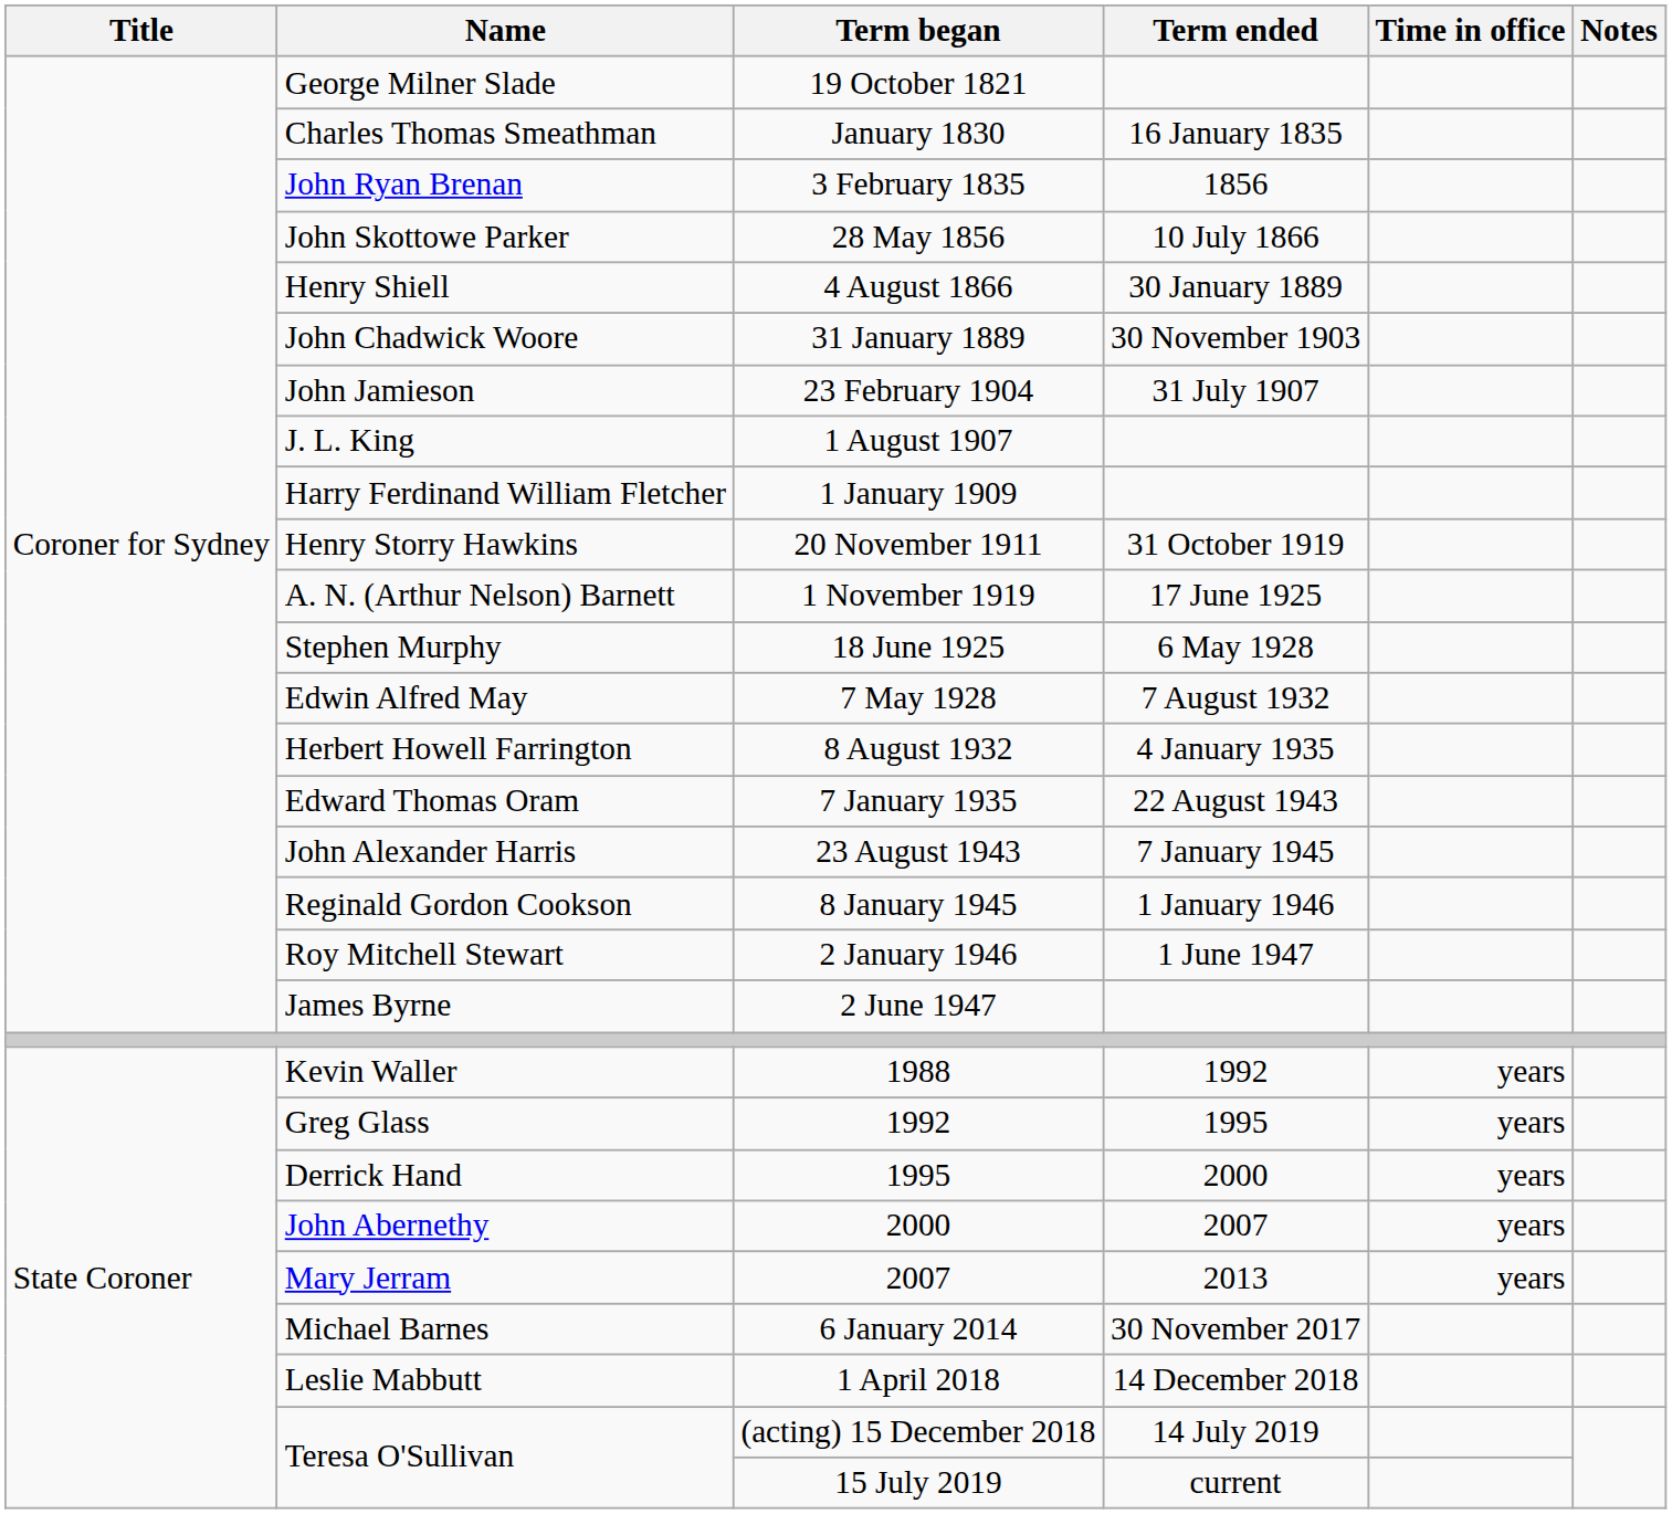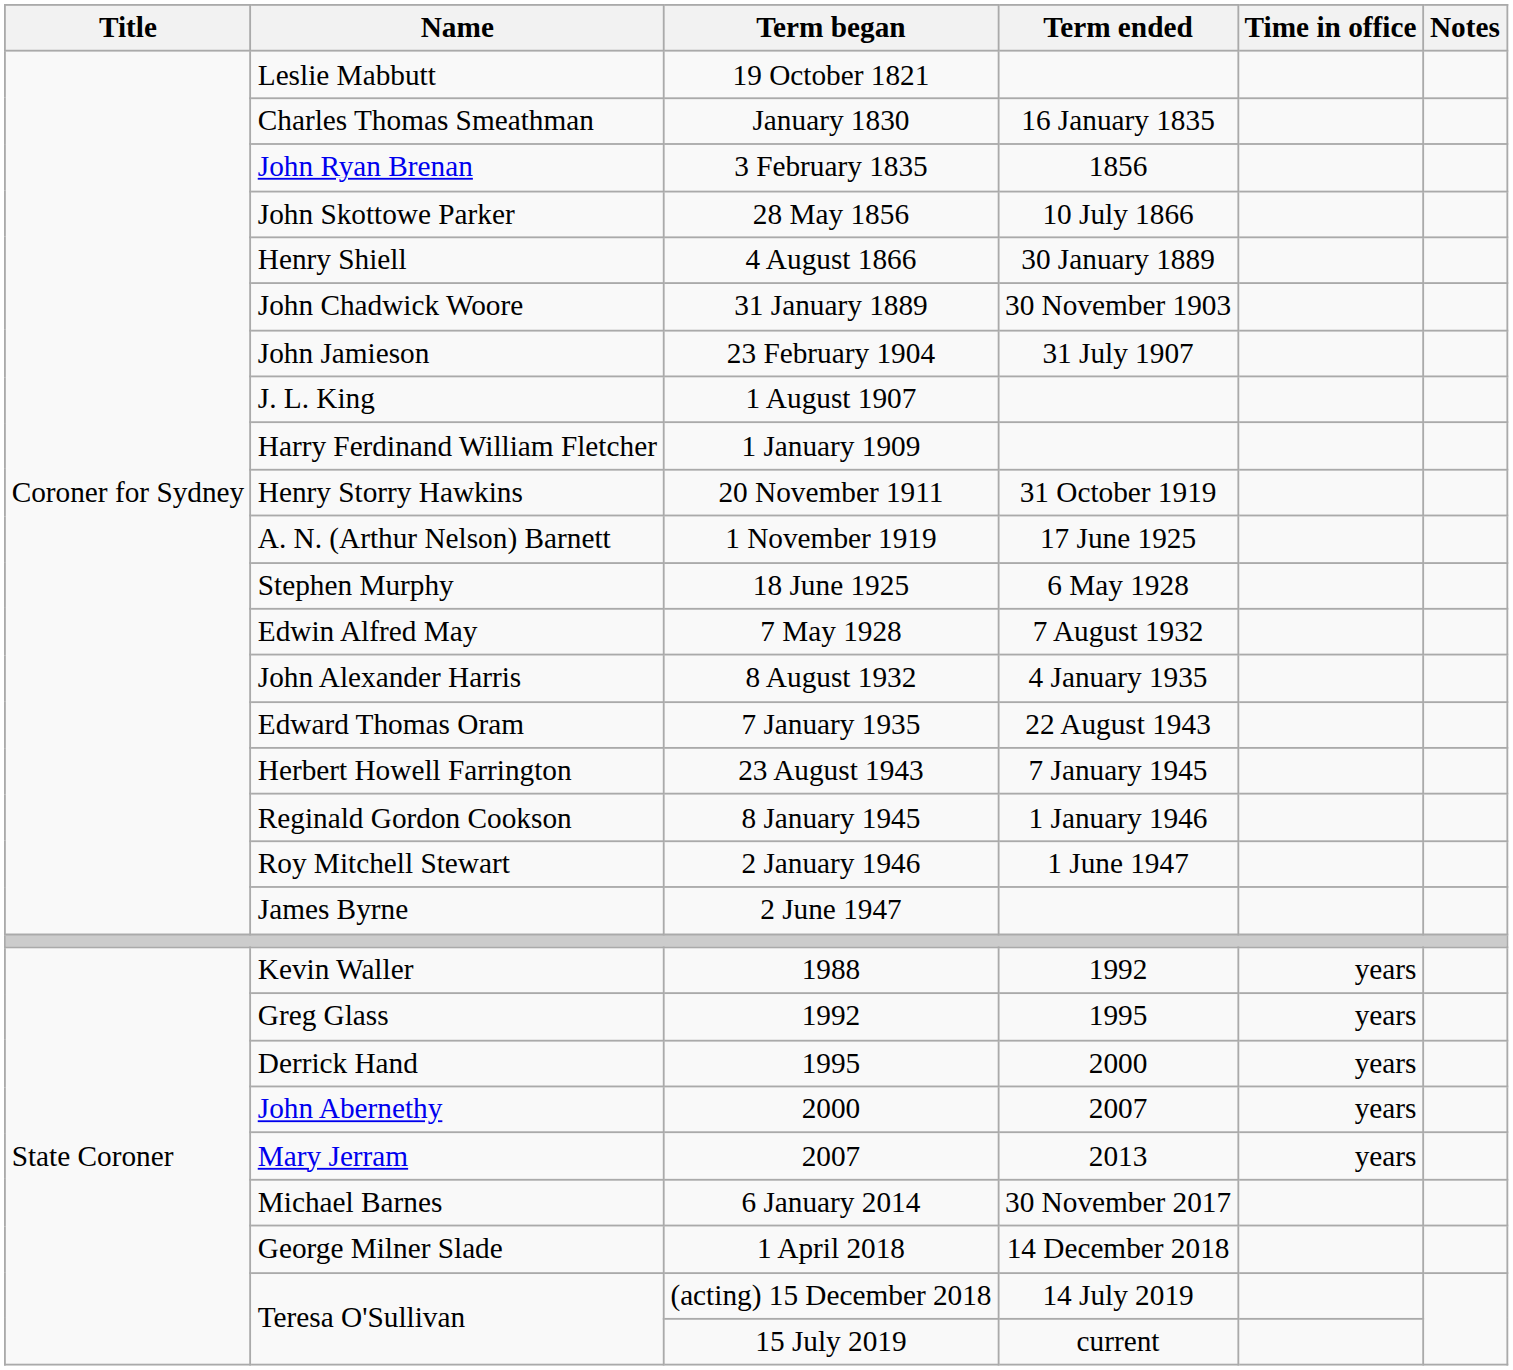 <table class="wikitable">
 <tr>
 <th>Title</th>
 <th>Name</th>
 <th>Term began</th>
 <th>Term ended</th>
 <th>Time in office</th>
 <th>Notes</th>
 </tr>
 <tr>
 <td rowspan=19>Coroner for Sydney</td>
-<td>George Milner Slade</td>
+<td>Leslie Mabbutt</td>
 <td align=center>19 October 1821</td>
 <td></td>
 <td></td>
 <td></td>
 </tr>
 <tr>
 <td>Charles Thomas Smeathman</td>
 <td align=center>January 1830</td>
 <td align=center>16 January 1835</td>
 <td></td>
 <td></td>
 </tr>
 <tr>
 <td><a href='#'>John Ryan Brenan</a></td>
 <td align=center>3 February 1835</td>
 <td align=center>1856</td>
 <td></td>
 <td></td>
 </tr>
 <tr>
 <td>John Skottowe Parker</td>
 <td align=center>28 May 1856</td>
 <td align=center>10 July 1866</td>
 <td></td>
 <td></td>
 </tr>
 <tr>
 <td>Henry Shiell</td>
 <td align=center>4 August 1866</td>
 <td align=center>30 January 1889</td>
 <td></td>
 <td></td>
 </tr>
 <tr>
 <td>John Chadwick Woore</td>
 <td align=center>31 January 1889</td>
 <td align=center>30 November 1903</td>
 <td></td>
 <td></td>
 </tr>
 <tr>
 <td>John Jamieson</td>
 <td align=center>23 February 1904</td>
 <td align=center>31 July 1907</td>
 <td></td>
 <td></td>
 </tr>
 <tr>
 <td>J. L. King</td>
 <td align=center>1 August 1907</td>
 <td align=center></td>
 <td></td>
 <td></td>
 </tr>
 <tr>
 <td>Harry Ferdinand William Fletcher</td>
 <td align=center>1 January 1909</td>
 <td align=center></td>
 <td></td>
 <td></td>
 </tr>
 <tr>
 <td>Henry Storry Hawkins</td>
 <td align=center>20 November 1911</td>
 <td align=center>31 October 1919</td>
 <td></td>
 <td></td>
 </tr>
 <tr>
 <td>A. N. (Arthur Nelson) Barnett</td>
 <td align=center>1 November 1919</td>
 <td align=center>17 June 1925</td>
 <td></td>
 <td></td>
 </tr>
 <tr>
 <td>Stephen Murphy</td>
 <td align=center>18 June 1925</td>
 <td align=center>6 May 1928</td>
 <td></td>
 <td></td>
 </tr>
 <tr>
 <td>Edwin Alfred May</td>
 <td align=center>7 May 1928</td>
 <td align=center>7 August 1932</td>
 <td></td>
 <td></td>
 </tr>
 <tr>
-<td>Herbert Howell Farrington</td>
+<td>John Alexander Harris</td>
 <td align=center>8 August 1932</td>
 <td align=center>4 January 1935</td>
 <td></td>
 <td></td>
 </tr>
 <tr>
 <td>Edward Thomas Oram</td>
 <td align=center>7 January 1935</td>
 <td align=center>22 August 1943</td>
 <td></td>
 <td></td>
 </tr>
 <tr>
-<td>John Alexander Harris</td>
+<td>Herbert Howell Farrington</td>
 <td align=center>23 August 1943</td>
 <td align=center>7 January 1945</td>
 <td></td>
 <td></td>
 </tr>
 <tr>
 <td>Reginald Gordon Cookson</td>
 <td align=center>8 January 1945</td>
 <td align=center>1 January 1946</td>
 <td></td>
 <td></td>
 </tr>
 <tr>
 <td>Roy Mitchell Stewart</td>
 <td align=center>2 January 1946</td>
 <td align=center>1 June 1947</td>
 <td></td>
 <td></td>
 </tr>
 <tr>
 <td>James Byrne</td>
 <td align=center>2 June 1947</td>
 <td align=center></td>
 <td></td>
 <td></td>
 </tr>
 <tr>
 <th colspan=6 style="background: #cccccc;"></th>
 </tr>
 <tr>
 <td rowspan=9>State Coroner</td>
 <td>Kevin Waller </td>
 <td align=center>1988</td>
 <td align=center>1992</td>
 <td align=right> years</td>
 <td></td>
 </tr>
 <tr>
 <td>Greg Glass</td>
 <td align=center>1992</td>
 <td align=center>1995</td>
 <td align=right> years</td>
 <td></td>
 </tr>
 <tr>
 <td>Derrick Hand</td>
 <td align=center>1995</td>
 <td align=center>2000</td>
 <td align=right> years</td>
 <td></td>
 </tr>
 <tr>
 <td><a href='#'>John Abernethy</a></td>
 <td align=center>2000</td>
 <td align=center>2007</td>
 <td align=right> years</td>
 <td></td>
 </tr>
 <tr>
 <td><a href='#'>Mary Jerram</a></td>
 <td align=center>2007</td>
 <td align=center>2013</td>
 <td align=right> years</td>
 <td></td>
 </tr>
 <tr>
 <td>Michael Barnes</td>
 <td align=center>6 January 2014</td>
 <td align=center>30 November 2017</td>
 <td align=right></td>
 <td></td>
 </tr>
 <tr>
-<td>Leslie Mabbutt</td>
+<td>George Milner Slade</td>
 <td align=center>1 April 2018</td>
 <td align=center>14 December 2018</td>
 <td align=right></td>
 <td></td>
 </tr>
 <tr>
 <td rowspan=2>Teresa O'Sullivan</td>
 <td align=center>(acting) 15 December 2018</td>
 <td align=center>14 July 2019</td>
 <td align=right></td>
 <td rowspan=2></td>
 </tr>
 <tr>
 <td align=center>15 July 2019</td>
 <td align=center>current</td>
 <td align=right></td>
 </tr>
 </table>
